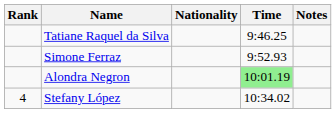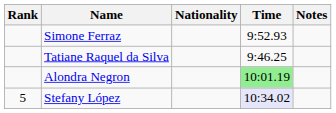 <table class="wikitable sortable" style="text-align:center">
 <tr>
 <th>Rank</th>
 <th>Name</th>
 <th>Nationality</th>
 <th>Time</th>
 <th>Notes</th>
 </tr>
 <tr>
 <td></td>
-<td align=left><a href='#'>Tatiane Raquel da Silva</a></td>
+<td align=left><a href='#'>Simone Ferraz</a></td>
 <td align=left></td>
-<td>9:46.25</td>
+<td>9:52.93</td>
 <td></td>
 </tr>
 <tr>
 <td></td>
-<td align=left><a href='#'>Simone Ferraz</a></td>
+<td align=left><a href='#'>Tatiane Raquel da Silva</a></td>
 <td align=left></td>
-<td>9:52.93</td>
+<td>9:46.25</td>
 <td></td>
 </tr>
 <tr>
 <td></td>
 <td align=left><a href='#'>Alondra Negron</a></td>
 <td align=left></td>
 <td style="background: lightgreen;">10:01.19</td>
 <td></td>
 </tr>
 <tr>
-<td>4</td>
+<td>5</td>
 <td align=left><a href='#'>Stefany López</a></td>
 <td align=left></td>
-<td>10:34.02</td>
+<td style="background: lavender;">10:34.02</td>
 <td></td>
 </tr>
 </table>
